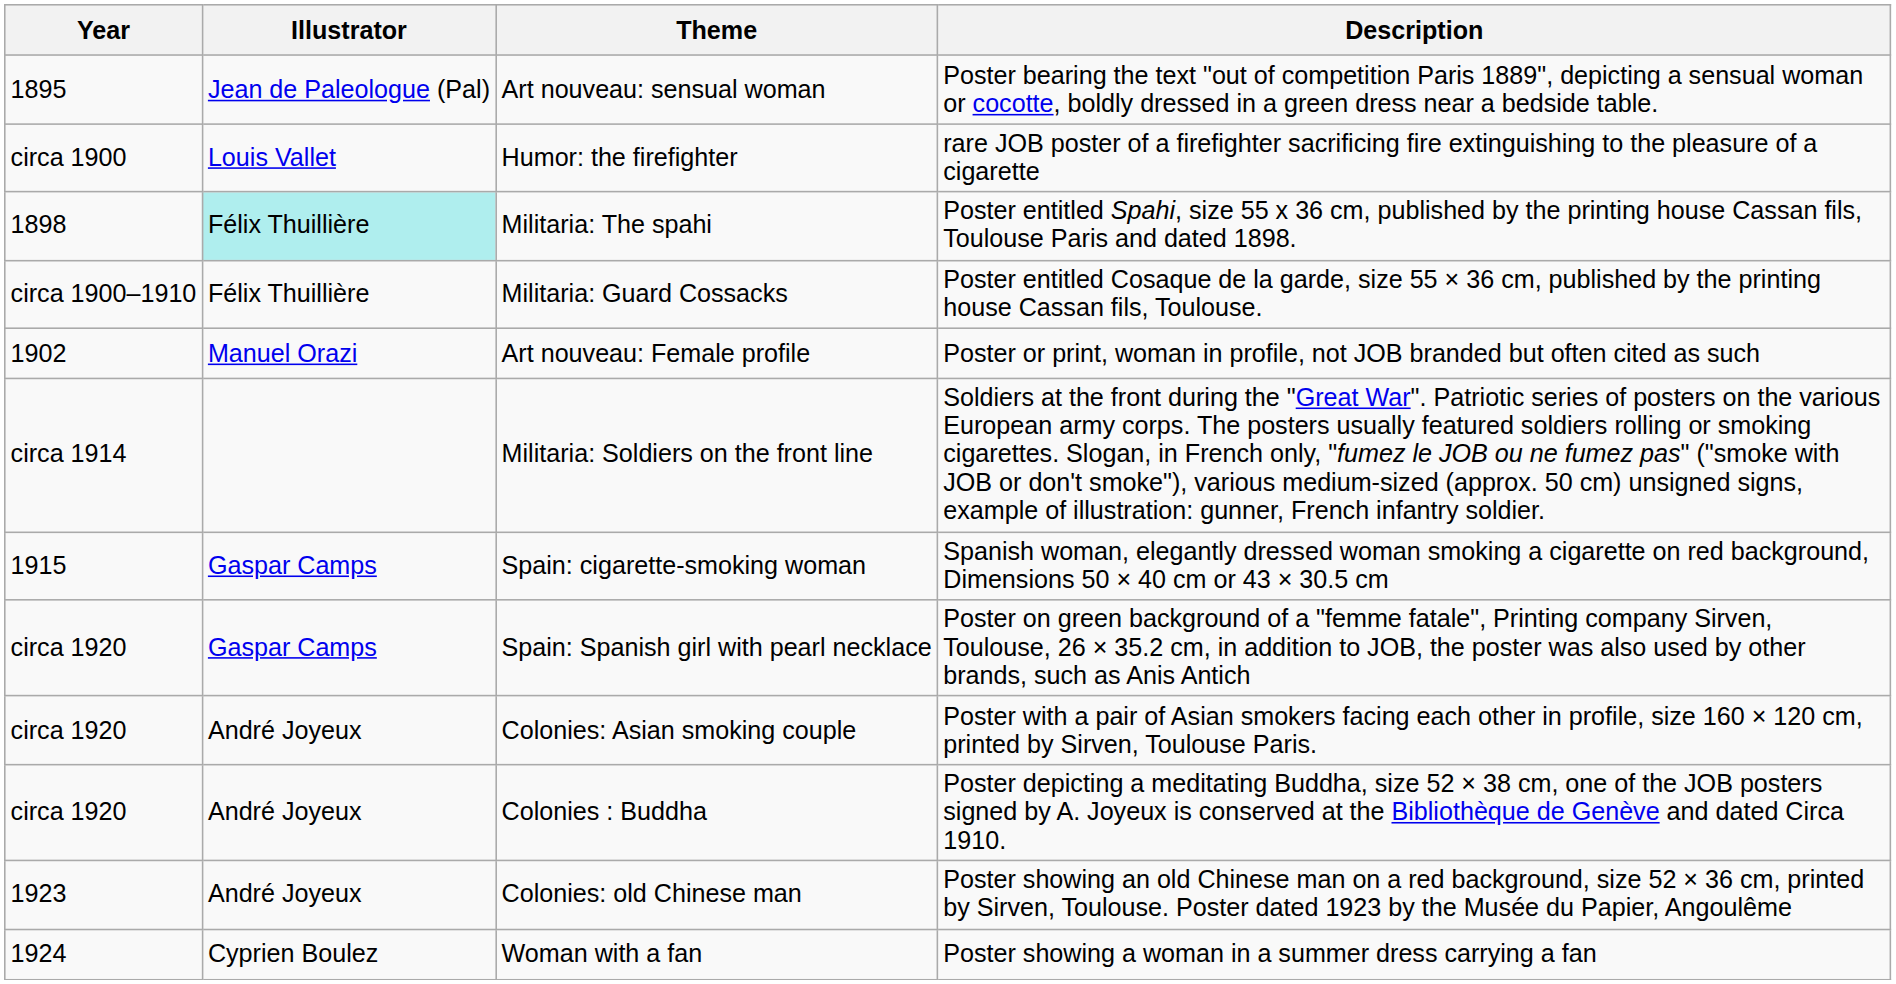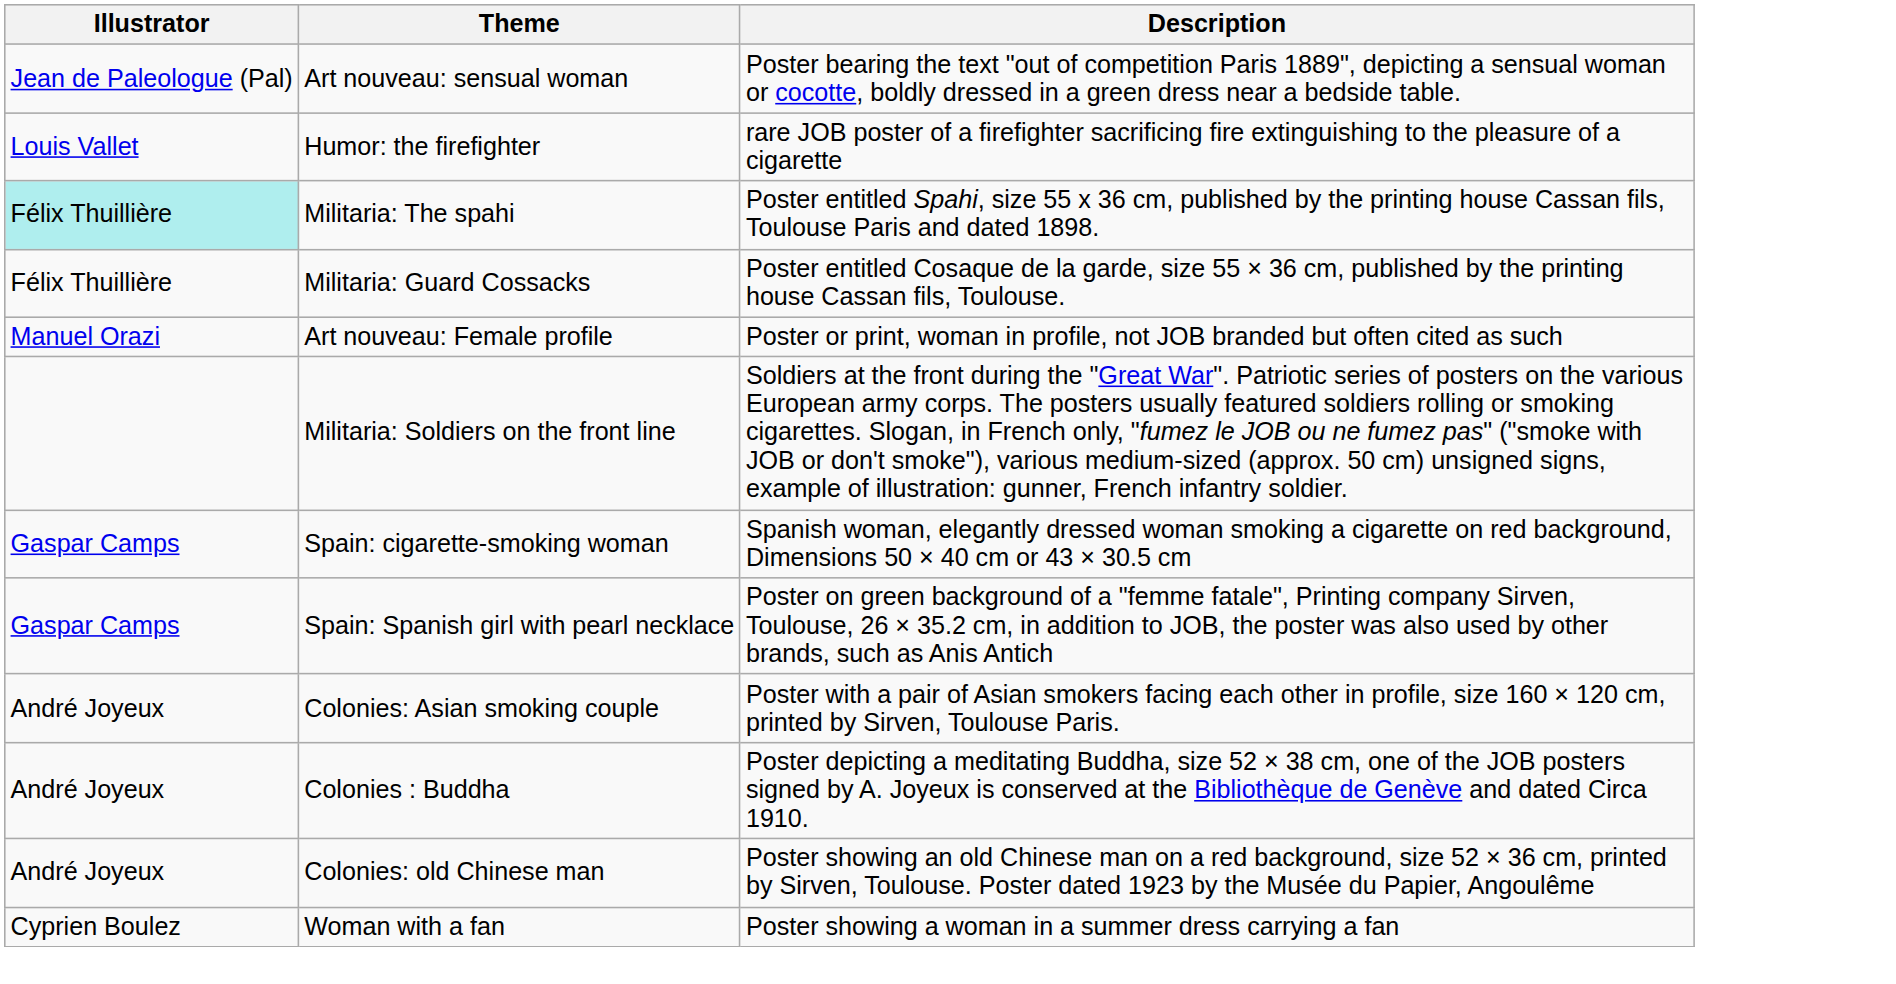 <table class="wikitable alternance">
 <tr>
-<th style="height:25px;">Year</th>
 <th>Illustrator</th>
 <th>Theme</th>
 <th style="width:600px;">Description</th>
 </tr>
 <tr>
-<td style="height:25px;">1895</td>
 <td><a href='#'>Jean de Paleologue</a> (Pal)</td>
 <td>Art nouveau: sensual woman</td>
 <td>Poster bearing the text "out of competition Paris 1889", depicting a sensual woman or <a href='#'>cocotte</a>, boldly dressed in a green dress near a bedside table.</td>
 </tr>
 <tr>
-<td style="height:25px;">circa 1900</td>
 <td><a href='#'>Louis Vallet</a></td>
 <td>Humor: the firefighter</td>
 <td>rare JOB poster of a firefighter sacrificing fire extinguishing to the pleasure of a cigarette</td>
 </tr>
 <tr>
-<td style="height:25px;">1898</td>
 <td style="background: paleturquoise;">Félix Thuillière</td>
 <td>Militaria: The spahi</td>
 <td>Poster entitled <em>Spahi</em>, size 55 x 36 cm, published by the printing house Cassan fils, Toulouse Paris and dated 1898.</td>
 </tr>
 <tr>
-<td style="height:25px;">circa 1900–1910</td>
 <td>Félix Thuillière</td>
 <td>Militaria: Guard Cossacks</td>
 <td>Poster entitled Cosaque de la garde, size 55 × 36 cm, published by the printing house Cassan fils, Toulouse.</td>
 </tr>
 <tr>
-<td style="height:25px;">1902</td>
 <td><a href='#'>Manuel Orazi</a></td>
 <td>Art nouveau: Female profile</td>
 <td>Poster or print, woman in profile, not JOB branded but often cited as such</td>
 </tr>
 <tr>
-<td>circa 1914</td>
 <td></td>
 <td>Militaria: Soldiers on the front line</td>
 <td>Soldiers at the front during the "<a href='#'>Great War</a>". Patriotic series of posters on the various European army corps. The posters usually featured soldiers rolling or smoking cigarettes. Slogan, in French only, "<em>fumez le JOB ou ne fumez pas</em>" ("smoke with JOB or don't smoke"), various medium-sized (approx. 50 cm) unsigned signs, example of illustration: gunner, French infantry soldier.</td>
 </tr>
 <tr>
-<td style="height:25px;">1915</td>
 <td><a href='#'>Gaspar Camps</a></td>
 <td>Spain: cigarette-smoking woman</td>
 <td>Spanish woman, elegantly dressed woman smoking a cigarette on red background, Dimensions 50 × 40 cm or 43 × 30.5 cm</td>
 </tr>
 <tr>
-<td style="height:25px;">circa 1920</td>
 <td><a href='#'>Gaspar Camps</a></td>
 <td>Spain: Spanish girl with pearl necklace</td>
 <td>Poster on green background of a "femme fatale", Printing company Sirven, Toulouse, 26 × 35.2 cm,  in addition to JOB, the poster was also used by other brands, such as Anis Antich</td>
 </tr>
 <tr>
-<td style="height:25px;">circa 1920</td>
 <td>André Joyeux</td>
 <td>Colonies: Asian smoking couple</td>
 <td>Poster with a pair of Asian smokers facing each other in profile, size 160 × 120 cm, printed by Sirven, Toulouse Paris.</td>
 </tr>
 <tr>
-<td style="height:25px;">circa 1920</td>
 <td>André Joyeux</td>
 <td>Colonies : Buddha</td>
 <td>Poster depicting a meditating Buddha, size 52 × 38 cm, one of the JOB posters signed by A. Joyeux is conserved at the <a href='#'>Bibliothèque de Genève</a> and dated Circa 1910.</td>
 </tr>
 <tr>
-<td style="height:25px;">1923</td>
 <td>André Joyeux</td>
 <td>Colonies: old Chinese man</td>
 <td>Poster showing an old Chinese man on a red background, size 52 × 36 cm, printed by Sirven, Toulouse. Poster dated 1923 by the Musée du Papier, Angoulême</td>
 </tr>
 <tr>
-<td style="height:25px;">1924</td>
 <td>Cyprien Boulez</td>
 <td>Woman with a fan</td>
 <td>Poster showing a woman in a summer dress carrying a fan</td>
 </tr>
 </table>
